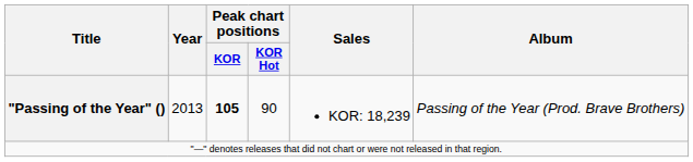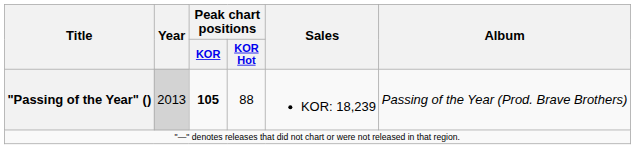 <table class="wikitable plainrowheaders" style="text-align:center;">
 <tr>
 <th scope="col" rowspan="2">Title</th>
 <th scope="col" rowspan="2">Year</th>
 <th scope="col" colspan="2">Peak chart positions</th>
 <th scope="col" rowspan="2">Sales<br></th>
 <th scope="col" rowspan="2">Album</th>
 </tr>
 <tr>
 <th scope="col" style="width:3em;font-size:85%"><a href='#'>KOR</a><br></th>
 <th scope="col" style="width:3em;font-size:85%"><a href='#'>KOR<br>Hot</a><br></th>
 </tr>
 <tr>
 <th scope="row">"Passing of the Year" ()<br></th>
-<td>2013</td>
+<td style="background: lightgrey;">2013</td>
 <td><strong>105</strong></td>
-<td>90</td>
+<td>88</td>
 <td><br><ul><li>KOR: 18,239</li></ul></td>
 <td><em>Passing of the Year (Prod. Brave Brothers)</em></td>
 </tr>
 <tr>
 <td colspan="6" style="font-size:8pt;">"—" denotes releases that did not chart or were not released in that region.</td>
 </tr>
 </table>
